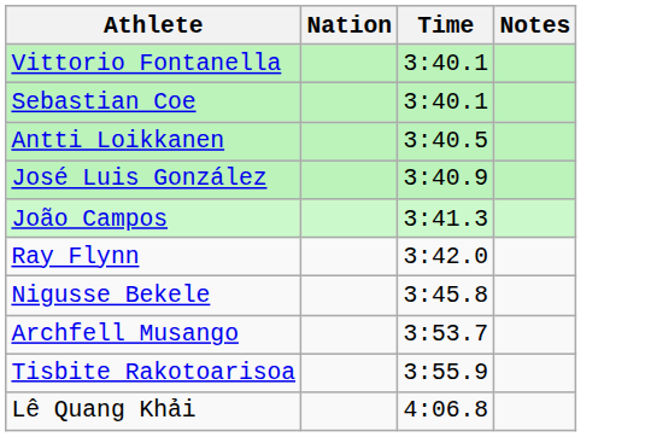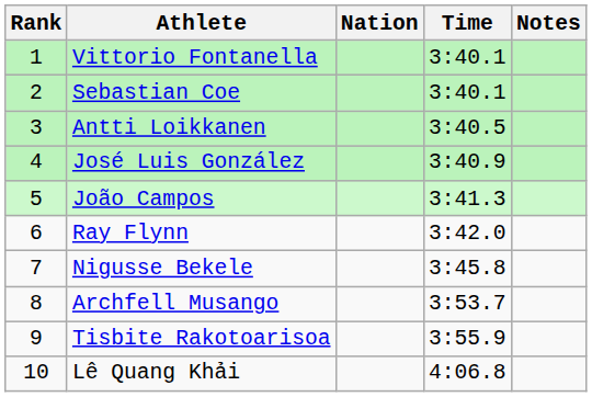 <table class="wikitable sortable" style="text-align:center">
 <tr>
+<th>Rank</th>
 <th>Athlete</th>
 <th>Nation</th>
 <th>Time</th>
 <th>Notes</th>
 </tr>
 <tr style="background:#bbf3bb;">
+<td>1</td>
 <td align=left><a href='#'>Vittorio Fontanella</a></td>
 <td align=left></td>
 <td>3:40.1</td>
 <td></td>
 </tr>
 <tr style="background:#bbf3bb;">
+<td>2</td>
 <td align=left><a href='#'>Sebastian Coe</a></td>
 <td align=left></td>
 <td>3:40.1</td>
 <td></td>
 </tr>
 <tr style="background:#bbf3bb;">
+<td>3</td>
 <td align=left><a href='#'>Antti Loikkanen</a></td>
 <td align=left></td>
 <td>3:40.5</td>
 <td></td>
 </tr>
 <tr style="background:#bbf3bb;">
+<td>4</td>
 <td align=left><a href='#'>José Luis González</a></td>
 <td align=left></td>
 <td>3:40.9</td>
 <td></td>
 </tr>
 <tr style="background:#ccf9cc;">
+<td>5</td>
 <td align=left><a href='#'>João Campos</a></td>
 <td align=left></td>
 <td>3:41.3</td>
 <td></td>
 </tr>
 <tr>
+<td>6</td>
 <td align=left><a href='#'>Ray Flynn</a></td>
 <td align=left></td>
 <td>3:42.0</td>
 <td></td>
 </tr>
 <tr>
+<td>7</td>
 <td align=left><a href='#'>Nigusse Bekele</a></td>
 <td align=left></td>
 <td>3:45.8</td>
 <td></td>
 </tr>
 <tr>
+<td>8</td>
 <td align=left><a href='#'>Archfell Musango</a></td>
 <td align=left></td>
 <td>3:53.7</td>
 <td></td>
 </tr>
 <tr>
+<td>9</td>
 <td align=left><a href='#'>Tisbite Rakotoarisoa</a></td>
 <td align=left></td>
 <td>3:55.9</td>
 <td></td>
 </tr>
 <tr>
+<td>10</td>
 <td align=left>Lê Quang Khải</td>
 <td align=left></td>
 <td>4:06.8</td>
 <td></td>
 </tr>
 </table>
